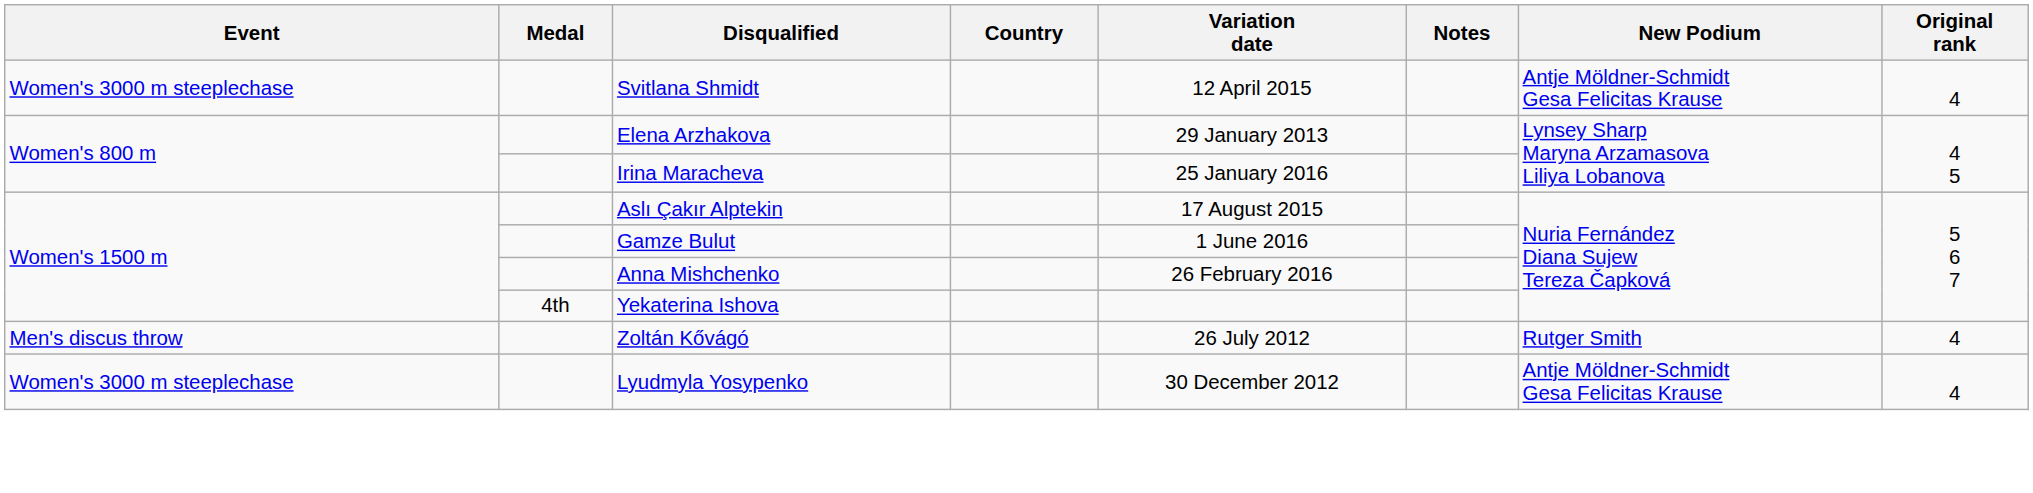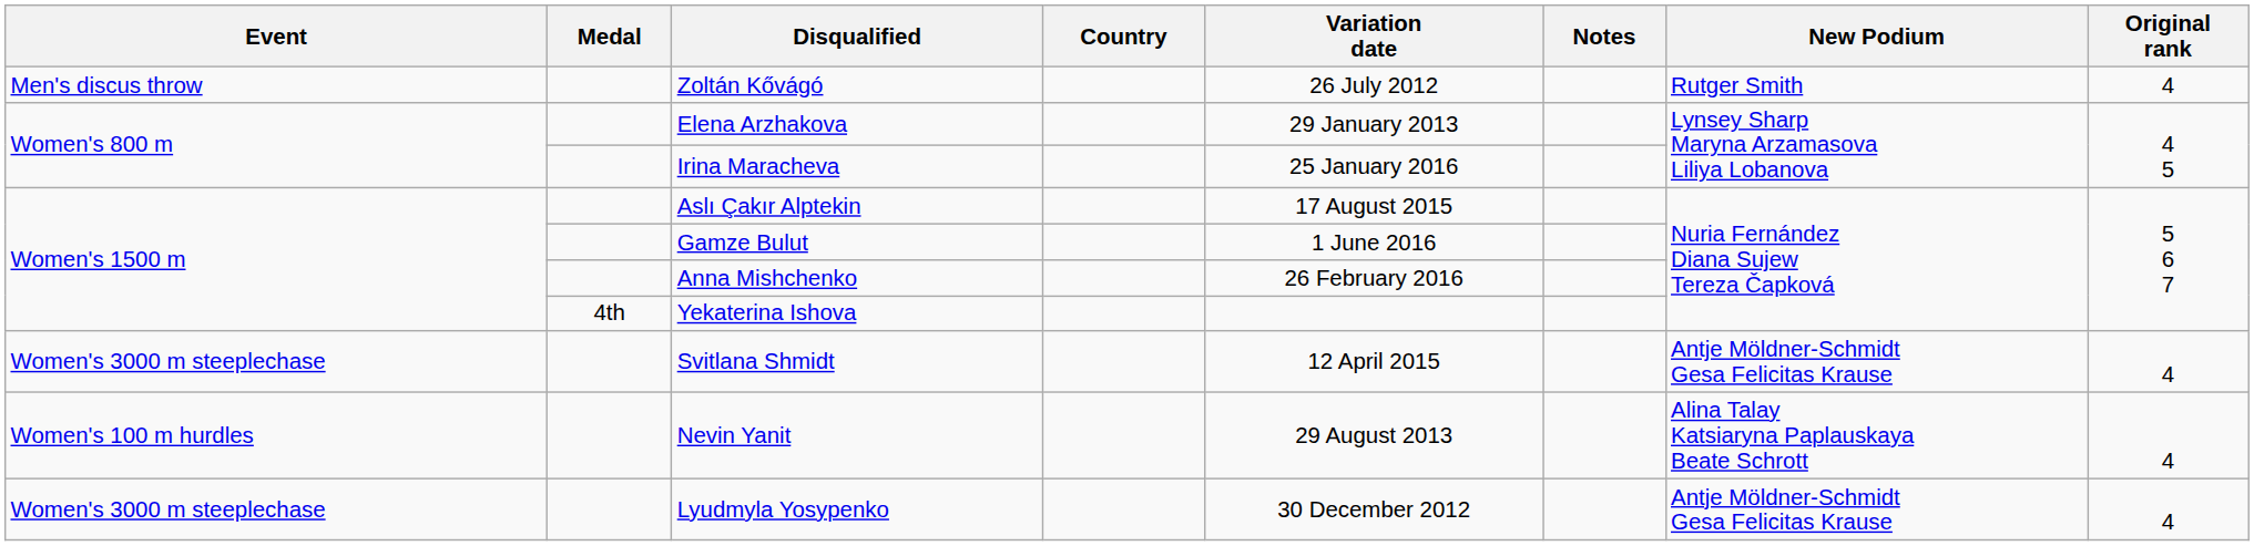 <table class="wikitable sortable" style="width:90%; font-size:90%; text-align:left;">
 <tr>
 <th>Event</th>
 <th>Medal</th>
 <th>Disqualified</th>
 <th>Country</th>
 <th>Variation <br>date</th>
 <th>Notes</th>
 <th>New Podium</th>
 <th>Original<br>rank</th>
 </tr>
 <tr>
-<td><a href='#'>Women's 3000 m steeplechase</a></td>
+<td><a href='#'>Men's discus throw</a></td>
 <td align=center></td>
-<td><a href='#'>Svitlana Shmidt</a></td>
+<td><a href='#'>Zoltán Kővágó</a></td>
 <td align=left></td>
-<td align=center>12 April 2015</td>
+<td align=center>26 July 2012</td>
 <td align=center></td>
-<td>  <a href='#'>Antje Möldner-Schmidt</a> <br>   <a href='#'>Gesa Felicitas Krause</a></td>
-<td align=center> <br>4</td>
+<td>  <a href='#'>Rutger Smith</a></td>
+<td align=center>4</td>
 </tr>
 <tr>
 <td rowspan=2><a href='#'>Women's 800 m</a></td>
 <td align=center></td>
 <td><a href='#'>Elena Arzhakova</a></td>
 <td align=left></td>
 <td align=center>29 January 2013</td>
 <td align=center></td>
 <td rowspan=2>  <a href='#'>Lynsey Sharp</a> <br>  <a href='#'>Maryna Arzamasova</a><br>  <a href='#'>Liliya Lobanova</a></td>
 <td rowspan=2 align=center> <br> 4 <br> 5</td>
 </tr>
 <tr>
 <td align=center></td>
 <td><a href='#'>Irina Maracheva</a></td>
 <td align=left></td>
 <td align=center>25 January 2016</td>
 <td align=center></td>
 </tr>
 <tr>
 <td rowspan=4><a href='#'>Women's 1500 m</a></td>
 <td align=center></td>
 <td><a href='#'>Aslı Çakır Alptekin</a></td>
 <td align=left></td>
 <td align=center>17 August 2015</td>
 <td align=center></td>
 <td rowspan=4>  <a href='#'>Nuria Fernández</a> <br>  <a href='#'>Diana Sujew</a><br>  <a href='#'>Tereza Čapková</a></td>
 <td rowspan=4 align=center>5 <br> 6 <br> 7</td>
 </tr>
 <tr>
 <td align=center></td>
 <td><a href='#'>Gamze Bulut</a></td>
 <td align=left></td>
 <td align=center>1 June 2016</td>
 <td align=center></td>
 </tr>
 <tr>
 <td align=center></td>
 <td><a href='#'>Anna Mishchenko</a></td>
 <td align=left></td>
 <td align=center>26 February 2016</td>
 <td align=center></td>
 </tr>
 <tr>
 <td align=center>4th</td>
 <td><a href='#'>Yekaterina Ishova</a></td>
 <td align=left></td>
 <td align=center></td>
 <td align=center></td>
 </tr>
 <tr>
-<td><a href='#'>Men's discus throw</a></td>
+<td><a href='#'>Women's 3000 m steeplechase</a></td>
 <td align=center></td>
-<td><a href='#'>Zoltán Kővágó</a></td>
+<td><a href='#'>Svitlana Shmidt</a></td>
 <td align=left></td>
-<td align=center>26 July 2012</td>
+<td align=center>12 April 2015</td>
 <td align=center></td>
-<td>  <a href='#'>Rutger Smith</a></td>
-<td align=center>4</td>
+<td>  <a href='#'>Antje Möldner-Schmidt</a> <br>   <a href='#'>Gesa Felicitas Krause</a></td>
+<td align=center> <br>4</td>
+</tr>
+<tr>
+<td><a href='#'>Women's 100 m hurdles</a></td>
+<td align=center></td>
+<td><a href='#'>Nevin Yanit</a></td>
+<td align=left></td>
+<td align=center>29 August 2013</td>
+<td align=center></td>
+<td>  <a href='#'>Alina Talay</a> <br>  <a href='#'>Katsiaryna Paplauskaya</a><br>  <a href='#'>Beate Schrott</a></td>
+<td align=center> <br>  <br> 4</td>
 </tr>
 <tr>
 <td><a href='#'>Women's 3000 m steeplechase</a></td>
 <td align=center></td>
 <td><a href='#'>Lyudmyla Yosypenko</a></td>
 <td align=left></td>
 <td align=center>30 December 2012</td>
 <td align=center></td>
 <td>  <a href='#'>Antje Möldner-Schmidt</a> <br>   <a href='#'>Gesa Felicitas Krause</a></td>
 <td align=center> <br>4</td>
 </tr>
 </table>
